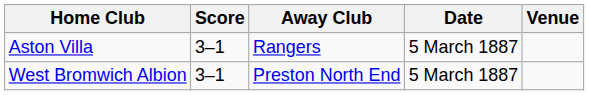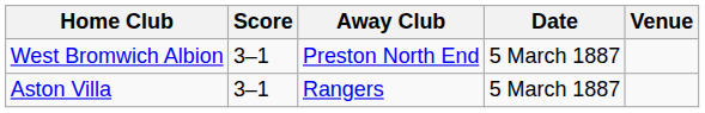 <table class=wikitable>
 <tr>
 <th>Home Club</th>
 <th>Score</th>
 <th>Away Club</th>
 <th>Date</th>
 <th>Venue</th>
 </tr>
 <tr>
+<td><a href='#'>West Bromwich Albion</a></td>
+<td>3–1</td>
+<td><a href='#'>Preston North End</a></td>
+<td>5 March 1887</td>
+<td></td>
+</tr>
+<tr>
 <td><a href='#'>Aston Villa</a></td>
 <td>3–1</td>
 <td><a href='#'>Rangers</a> </td>
 <td>5 March 1887</td>
 <td></td>
 </tr>
-<tr>
-<td><a href='#'>West Bromwich Albion</a></td>
-<td>3–1</td>
-<td><a href='#'>Preston North End</a></td>
-<td>5 March 1887</td>
-<td></td>
-</tr>
 </table>
